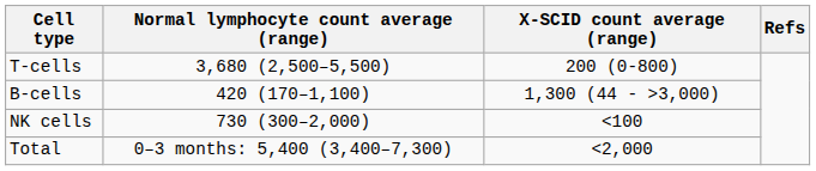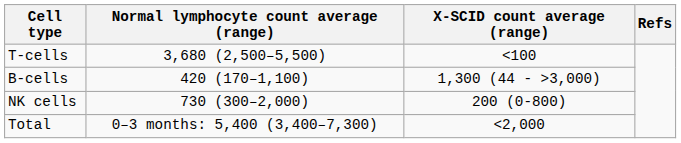 <table class="wikitable">
 <tr>
 <th>Cell type</th>
 <th>Normal lymphocyte count average (range)</th>
 <th>X-SCID count average (range)</th>
 <th>Refs</th>
 </tr>
 <tr>
 <td>T-cells</td>
 <td style="text-align:center;">3,680 (2,500–5,500)</td>
-<td style="text-align:center;">200 (0-800)</td>
+<td style="text-align:center;"><100</td>
 <td rowspan="4"></td>
 </tr>
 <tr>
 <td>B-cells</td>
 <td style="text-align:center;">420 (170–1,100)</td>
 <td style="text-align:center;">1,300 (44 - >3,000)</td>
 </tr>
 <tr>
 <td>NK cells</td>
 <td style="text-align:center;">730 (300–2,000)</td>
-<td style="text-align:center;"><100</td>
+<td style="text-align:center;">200 (0-800)</td>
 </tr>
 <tr>
 <td>Total</td>
 <td style="text-align:center;">0–3 months: 5,400 (3,400–7,300)</td>
 <td style="text-align:center;"><2,000</td>
 </tr>
 </table>
